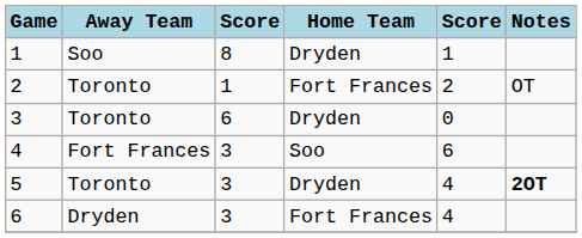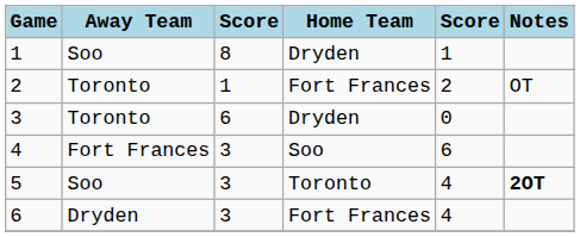 <table class="wikitable">
 <tr>
 <th style="background:lightblue;">Game</th>
 <th style="background:lightblue;">Away Team</th>
 <th style="background:lightblue;">Score</th>
 <th style="background:lightblue;">Home Team</th>
 <th style="background:lightblue;">Score</th>
 <th style="background:lightblue;">Notes</th>
 </tr>
 <tr>
 <td>1</td>
 <td>Soo</td>
 <td>8</td>
 <td>Dryden</td>
 <td>1</td>
 <td></td>
 </tr>
 <tr>
 <td>2</td>
 <td>Toronto</td>
 <td>1</td>
 <td>Fort Frances</td>
 <td>2</td>
 <td>OT</td>
 </tr>
 <tr>
 <td>3</td>
 <td>Toronto</td>
 <td>6</td>
 <td>Dryden</td>
 <td>0</td>
 <td></td>
 </tr>
 <tr>
 <td>4</td>
 <td>Fort Frances</td>
 <td>3</td>
 <td>Soo</td>
 <td>6</td>
 <td></td>
 </tr>
 <tr>
 <td>5</td>
+<td>Soo</td>
+<td>3</td>
 <td>Toronto</td>
-<td>3</td>
-<td>Dryden</td>
 <td>4</td>
 <td><strong>2OT</strong></td>
 </tr>
 <tr>
 <td>6</td>
 <td>Dryden</td>
 <td>3</td>
 <td>Fort Frances</td>
 <td>4</td>
 <td></td>
 </tr>
 <tr>
 </tr>
 </table>
